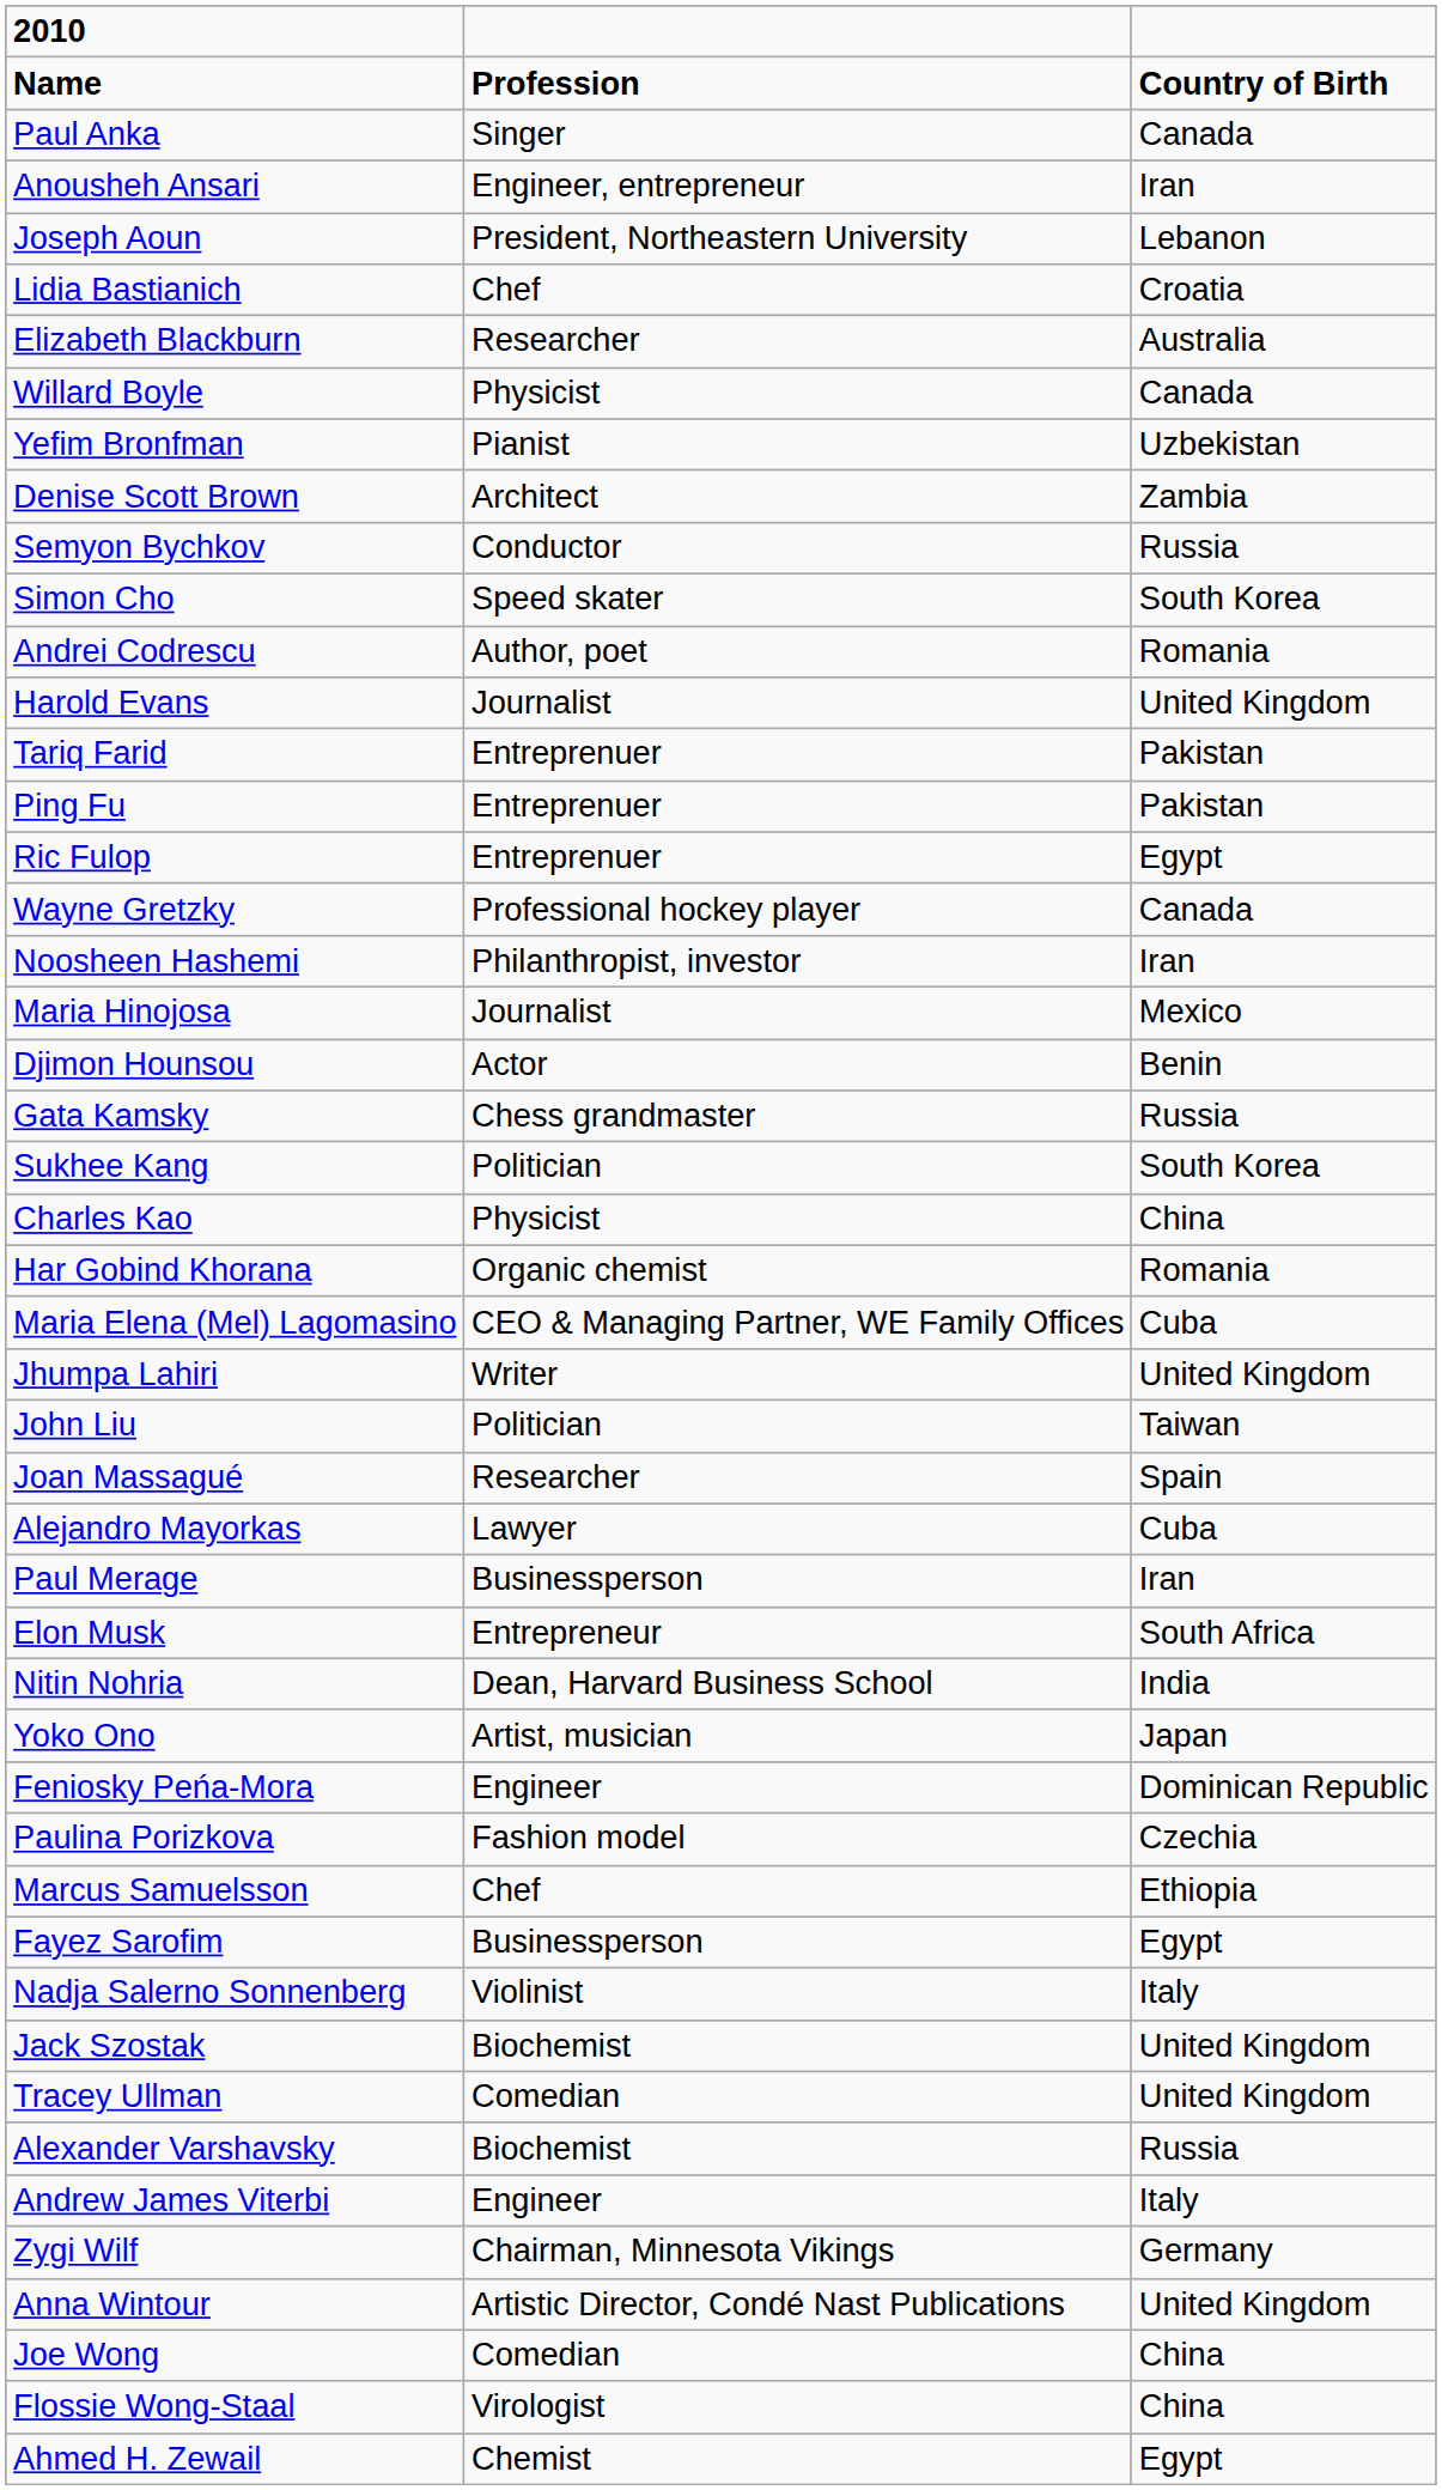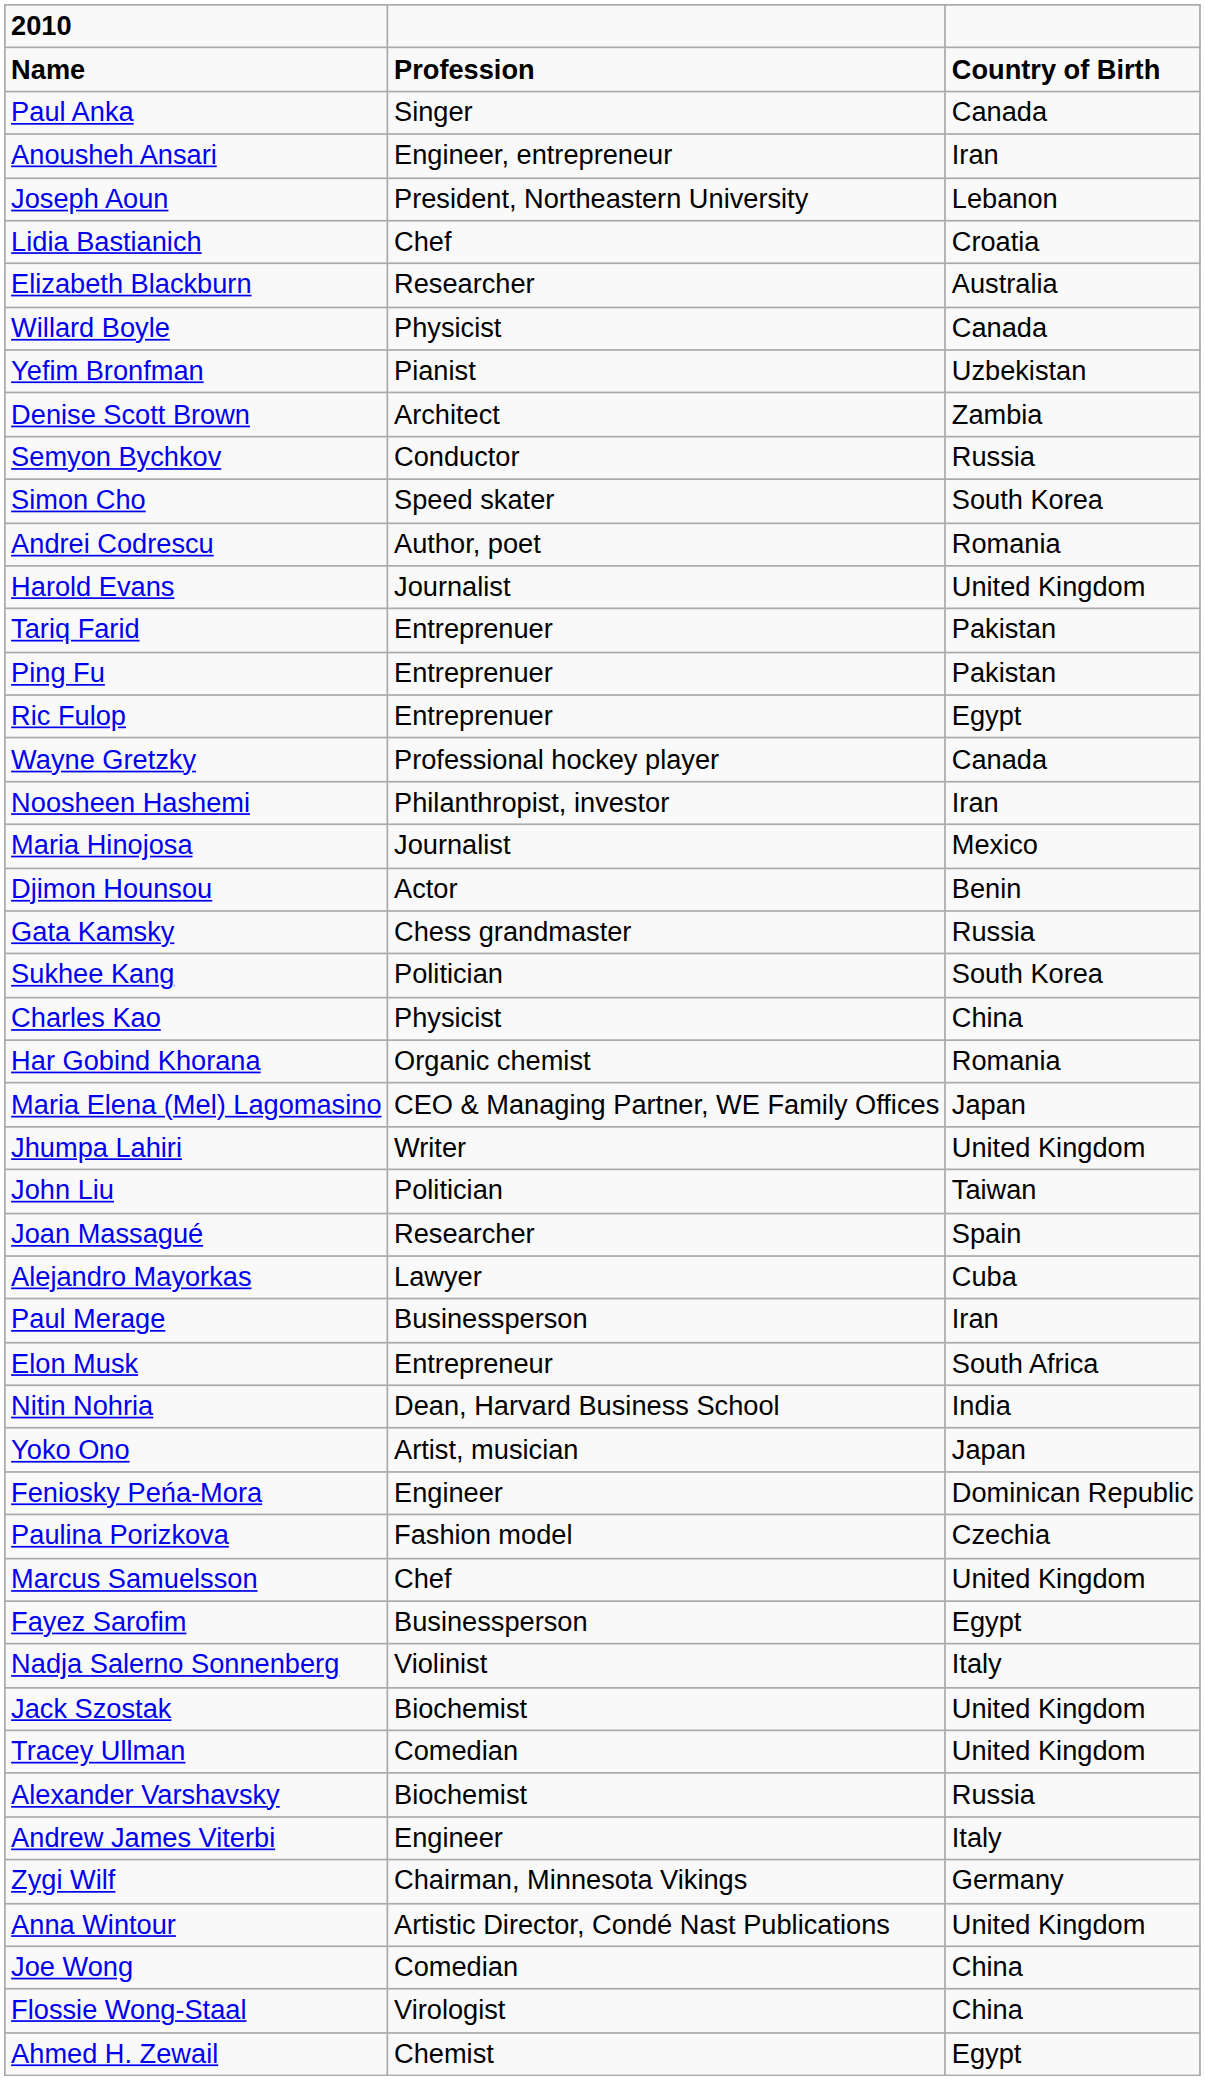 <table class="wikitable">
 <tr>
 <td><strong>2010</strong></td>
 <td></td>
 <td></td>
 </tr>
 <tr>
 <td><strong>Name</strong></td>
 <td><strong>Profession</strong></td>
 <td><strong>Country of Birth</strong></td>
 </tr>
 <tr>
 <td><a href='#'>Paul Anka</a></td>
 <td>Singer</td>
 <td>Canada</td>
 </tr>
 <tr>
 <td><a href='#'>Anousheh Ansari</a></td>
 <td>Engineer, entrepreneur</td>
 <td>Iran</td>
 </tr>
 <tr>
 <td><a href='#'>Joseph Aoun</a></td>
 <td>President,  Northeastern University</td>
 <td>Lebanon</td>
 </tr>
 <tr>
 <td><a href='#'>Lidia Bastianich</a></td>
 <td>Chef</td>
 <td>Croatia</td>
 </tr>
 <tr>
 <td><a href='#'>Elizabeth Blackburn</a></td>
 <td>Researcher</td>
 <td>Australia</td>
 </tr>
 <tr>
 <td><a href='#'>Willard Boyle</a></td>
 <td>Physicist</td>
 <td>Canada</td>
 </tr>
 <tr>
 <td><a href='#'>Yefim Bronfman</a></td>
 <td>Pianist</td>
 <td>Uzbekistan</td>
 </tr>
 <tr>
 <td><a href='#'>Denise Scott Brown</a></td>
 <td>Architect</td>
 <td>Zambia</td>
 </tr>
 <tr>
 <td><a href='#'>Semyon Bychkov</a></td>
 <td>Conductor</td>
 <td>Russia</td>
 </tr>
 <tr>
 <td><a href='#'>Simon Cho</a></td>
 <td>Speed  skater</td>
 <td>South Korea</td>
 </tr>
 <tr>
 <td><a href='#'>Andrei Codrescu</a></td>
 <td>Author,  poet</td>
 <td>Romania</td>
 </tr>
 <tr>
 <td><a href='#'>Harold Evans</a></td>
 <td>Journalist</td>
 <td>United Kingdom</td>
 </tr>
 <tr>
 <td><a href='#'>Tariq Farid</a></td>
 <td>Entreprenuer</td>
 <td>Pakistan</td>
 </tr>
 <tr>
 <td><a href='#'>Ping Fu</a></td>
 <td>Entreprenuer</td>
 <td>Pakistan</td>
 </tr>
 <tr>
 <td><a href='#'>Ric Fulop</a></td>
 <td>Entreprenuer</td>
 <td>Egypt</td>
 </tr>
 <tr>
 <td><a href='#'>Wayne Gretzky</a></td>
 <td>Professional  hockey player</td>
 <td>Canada</td>
 </tr>
 <tr>
 <td><a href='#'>Noosheen Hashemi</a></td>
 <td>Philanthropist,  investor</td>
 <td>Iran</td>
 </tr>
 <tr>
 <td><a href='#'>Maria Hinojosa</a></td>
 <td>Journalist</td>
 <td>Mexico</td>
 </tr>
 <tr>
 <td><a href='#'>Djimon Hounsou</a></td>
 <td>Actor</td>
 <td>Benin</td>
 </tr>
 <tr>
 <td><a href='#'>Gata Kamsky</a></td>
 <td>Chess  grandmaster</td>
 <td>Russia</td>
 </tr>
 <tr>
 <td><a href='#'>Sukhee Kang</a></td>
 <td>Politician</td>
 <td>South Korea</td>
 </tr>
 <tr>
 <td><a href='#'>Charles Kao</a></td>
 <td>Physicist</td>
 <td>China</td>
 </tr>
 <tr>
 <td><a href='#'>Har Gobind Khorana</a></td>
 <td>Organic  chemist</td>
 <td>Romania</td>
 </tr>
 <tr>
 <td><a href='#'>Maria Elena (Mel) Lagomasino</a></td>
 <td>CEO  & Managing Partner, WE Family Offices</td>
-<td>Cuba</td>
+<td>Japan</td>
 </tr>
 <tr>
 <td><a href='#'>Jhumpa Lahiri</a></td>
 <td>Writer</td>
 <td>United Kingdom</td>
 </tr>
 <tr>
 <td><a href='#'>John Liu</a></td>
 <td>Politician</td>
 <td>Taiwan</td>
 </tr>
 <tr>
 <td><a href='#'>Joan Massagué</a></td>
 <td>Researcher</td>
 <td>Spain</td>
 </tr>
 <tr>
 <td><a href='#'>Alejandro Mayorkas</a></td>
 <td>Lawyer</td>
 <td>Cuba</td>
 </tr>
 <tr>
 <td><a href='#'>Paul Merage</a></td>
 <td>Businessperson</td>
 <td>Iran</td>
 </tr>
 <tr>
 <td><a href='#'>Elon Musk</a></td>
 <td>Entrepreneur</td>
 <td>South Africa</td>
 </tr>
 <tr>
 <td><a href='#'>Nitin Nohria</a></td>
 <td>Dean,  Harvard Business School</td>
 <td>India</td>
 </tr>
 <tr>
 <td><a href='#'>Yoko Ono</a></td>
 <td>Artist,  musician</td>
 <td>Japan</td>
 </tr>
 <tr>
 <td><a href='#'>Feniosky Peńa-Mora</a></td>
 <td>Engineer</td>
 <td>Dominican Republic</td>
 </tr>
 <tr>
 <td><a href='#'>Paulina Porizkova</a></td>
 <td>Fashion  model</td>
 <td>Czechia</td>
 </tr>
 <tr>
 <td><a href='#'>Marcus Samuelsson</a></td>
 <td>Chef</td>
-<td>Ethiopia</td>
+<td>United Kingdom</td>
 </tr>
 <tr>
 <td><a href='#'>Fayez Sarofim</a></td>
 <td>Businessperson</td>
 <td>Egypt</td>
 </tr>
 <tr>
 <td><a href='#'>Nadja Salerno Sonnenberg</a></td>
 <td>Violinist</td>
 <td>Italy</td>
 </tr>
 <tr>
 <td><a href='#'>Jack Szostak</a></td>
 <td>Biochemist</td>
 <td>United Kingdom</td>
 </tr>
 <tr>
 <td><a href='#'>Tracey Ullman</a></td>
 <td>Comedian</td>
 <td>United Kingdom</td>
 </tr>
 <tr>
 <td><a href='#'>Alexander Varshavsky</a></td>
 <td>Biochemist</td>
 <td>Russia</td>
 </tr>
 <tr>
 <td><a href='#'>Andrew James Viterbi</a></td>
 <td>Engineer</td>
 <td>Italy</td>
 </tr>
 <tr>
 <td><a href='#'>Zygi Wilf</a></td>
 <td>Chairman, Minnesota Vikings</td>
 <td>Germany</td>
 </tr>
 <tr>
 <td><a href='#'>Anna Wintour</a></td>
 <td>Artistic Director, Condé Nast Publications</td>
 <td>United Kingdom</td>
 </tr>
 <tr>
 <td><a href='#'>Joe Wong</a></td>
 <td>Comedian</td>
 <td>China</td>
 </tr>
 <tr>
 <td><a href='#'>Flossie Wong-Staal</a></td>
 <td>Virologist</td>
 <td>China</td>
 </tr>
 <tr>
 <td><a href='#'>Ahmed H. Zewail</a></td>
 <td>Chemist</td>
 <td>Egypt</td>
 </tr>
 </table>
